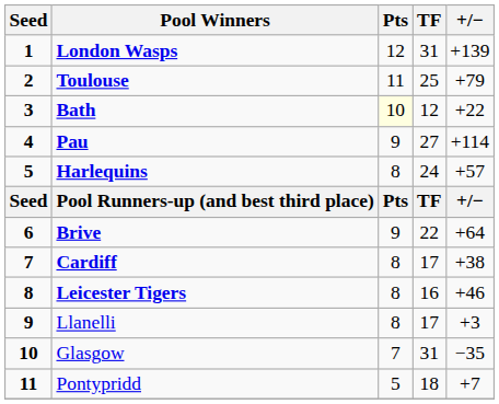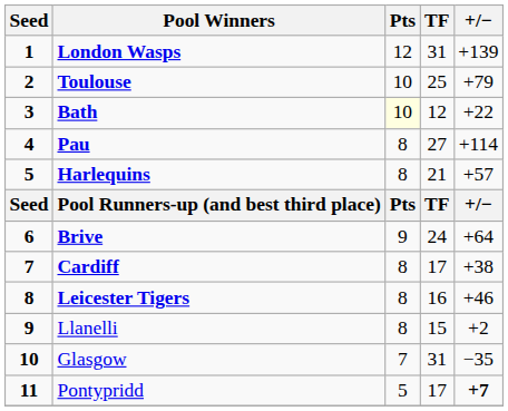 <table class="wikitable" style="text-align: center;">
 <tr>
 <th>Seed</th>
 <th>Pool Winners</th>
 <th>Pts</th>
 <th>TF</th>
 <th>+/−</th>
 </tr>
 <tr>
 <td><strong>1</strong></td>
 <td align=left> <strong><a href='#'>London Wasps</a></strong></td>
 <td>12</td>
 <td>31</td>
 <td>+139</td>
 </tr>
 <tr>
 <td><strong>2</strong></td>
 <td align=left> <strong><a href='#'>Toulouse</a></strong></td>
-<td>11</td>
+<td>10</td>
 <td>25</td>
 <td>+79</td>
 </tr>
 <tr>
 <td><strong>3</strong></td>
 <td align=left> <strong><a href='#'>Bath</a></strong></td>
 <td style="background: lightyellow;">10</td>
 <td>12</td>
 <td>+22</td>
 </tr>
 <tr>
 <td><strong>4</strong></td>
 <td align=left> <strong><a href='#'>Pau</a></strong></td>
-<td>9</td>
+<td>8</td>
 <td>27</td>
 <td>+114</td>
 </tr>
 <tr>
 <td><strong>5</strong></td>
 <td align=left> <strong><a href='#'>Harlequins</a></strong></td>
 <td>8</td>
-<td>24</td>
+<td>21</td>
 <td>+57</td>
 </tr>
 <tr>
 <th>Seed</th>
 <th>Pool Runners-up (and best third place)</th>
 <th>Pts</th>
 <th>TF</th>
 <th>+/−</th>
 </tr>
 <tr>
 <td><strong>6</strong></td>
 <td align=left> <strong><a href='#'>Brive</a></strong></td>
 <td>9</td>
-<td>22</td>
+<td>24</td>
 <td>+64</td>
 </tr>
 <tr>
 <td><strong>7</strong></td>
 <td align=left> <strong><a href='#'>Cardiff</a></strong></td>
 <td>8</td>
 <td>17</td>
 <td>+38</td>
 </tr>
 <tr>
 <td><strong>8</strong></td>
 <td align=left> <strong><a href='#'>Leicester Tigers</a></strong></td>
 <td>8</td>
 <td>16</td>
 <td>+46</td>
 </tr>
 <tr>
 <td><strong>9</strong></td>
 <td align=left> <a href='#'>Llanelli</a></td>
 <td>8</td>
-<td>17</td>
-<td>+3</td>
+<td>15</td>
+<td>+2</td>
 </tr>
 <tr>
 <td><strong>10</strong></td>
 <td align=left> <a href='#'>Glasgow</a></td>
 <td>7</td>
 <td>31</td>
 <td>−35</td>
 </tr>
 <tr>
 <td><strong>11</strong></td>
 <td align=left> <a href='#'>Pontypridd</a></td>
 <td>5</td>
-<td>18</td>
-<td>+7</td>
+<td>17</td>
+<td><strong>+7</strong></td>
 </tr>
 <tr>
 </tr>
 </table>
